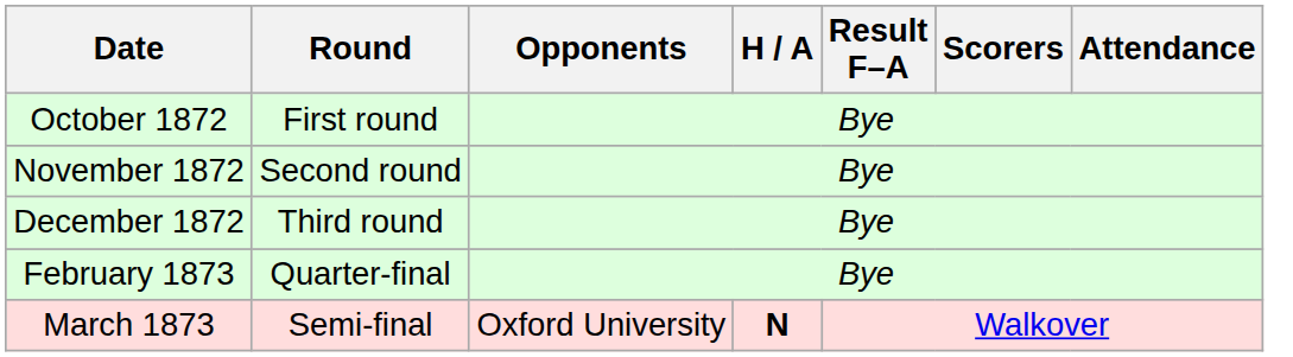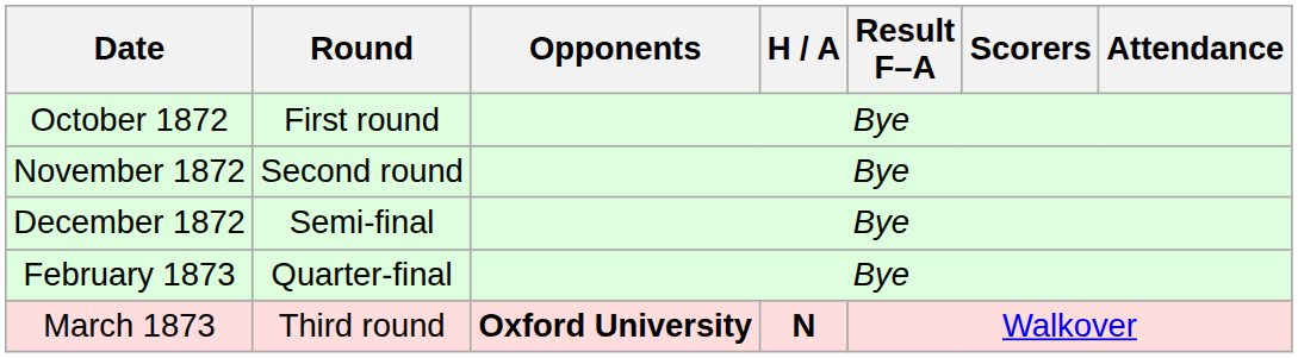 <table class="wikitable" style="text-align:center">
 <tr>
 <th>Date</th>
 <th>Round</th>
 <th>Opponents</th>
 <th>H / A</th>
 <th>Result<br>F–A</th>
 <th>Scorers</th>
 <th>Attendance</th>
 </tr>
 <tr bgcolor=#ddffdd>
 <td>October 1872</td>
 <td>First round</td>
 <td colspan="5"><em>Bye</em></td>
 </tr>
 <tr bgcolor=#ddffdd>
 <td>November 1872</td>
 <td>Second round</td>
 <td colspan="5"><em>Bye</em></td>
 </tr>
 <tr bgcolor=#ddffdd>
 <td>December 1872</td>
-<td>Third round</td>
+<td>Semi-final</td>
 <td colspan="5"><em>Bye</em></td>
 </tr>
 <tr bgcolor=#ddffdd>
 <td>February 1873</td>
 <td>Quarter-final</td>
 <td colspan="5"><em>Bye</em></td>
 </tr>
 <tr bgcolor=#ffdddd>
 <td>March 1873</td>
-<td>Semi-final</td>
-<td> Oxford University</td>
+<td>Third round</td>
+<td><strong> Oxford University</strong></td>
 <td><strong>N</strong></td>
 <td colspan="3"><a href='#'>Walkover</a></td>
 </tr>
 </table>
